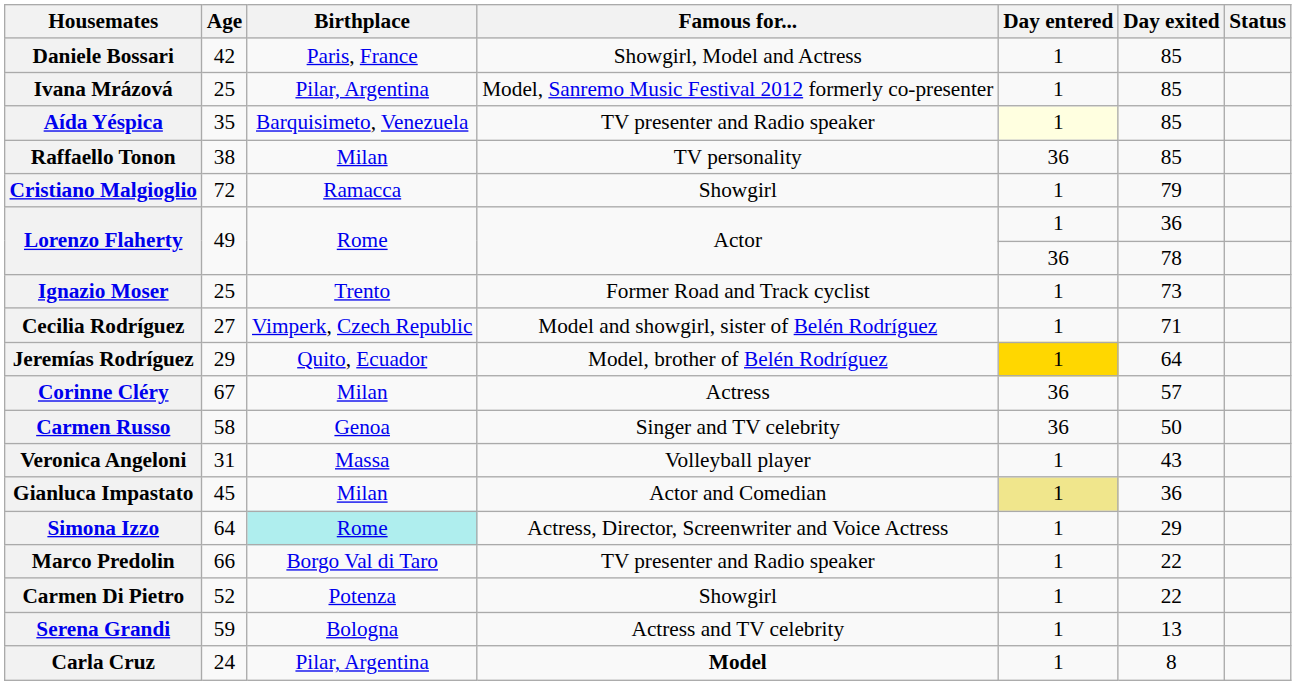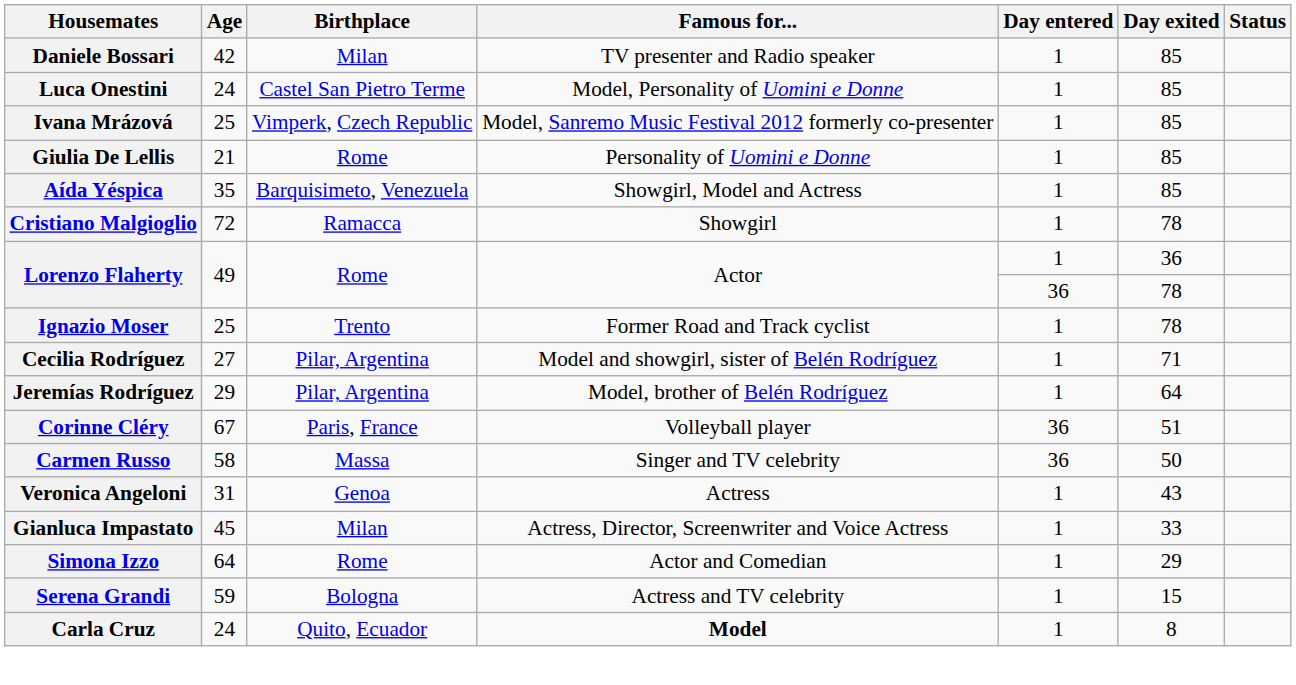 <table class="wikitable sortable" style="text-align:center;">
 <tr>
 <th>Housemates</th>
 <th>Age</th>
 <th>Birthplace</th>
 <th>Famous for...</th>
 <th>Day entered</th>
 <th>Day exited</th>
 <th>Status</th>
 </tr>
 <tr>
 <th>Daniele Bossari</th>
 <td>42</td>
-<td><a href='#'>Paris</a>, <a href='#'>France</a></td>
-<td>Showgirl, Model and Actress</td>
+<td><a href='#'>Milan</a></td>
+<td>TV presenter and Radio speaker</td>
+<td>1</td>
+<td>85</td>
+<td></td>
+</tr>
+<tr>
+<th>Luca Onestini</th>
+<td>24</td>
+<td><a href='#'>Castel San Pietro Terme</a></td>
+<td>Model, Personality of <em><a href='#'>Uomini e Donne</a></em></td>
 <td>1</td>
 <td>85</td>
 <td></td>
 </tr>
 <tr>
 <th>Ivana Mrázová</th>
 <td>25</td>
-<td><a href='#'>Pilar, Argentina</a></td>
+<td><a href='#'>Vimperk</a>, <a href='#'>Czech Republic</a></td>
 <td>Model, <a href='#'>Sanremo Music Festival 2012</a> formerly co-presenter</td>
+<td>1</td>
+<td>85</td>
+<td></td>
+</tr>
+<tr>
+<th>Giulia De Lellis</th>
+<td>21</td>
+<td><a href='#'>Rome</a></td>
+<td>Personality of <em><a href='#'>Uomini e Donne</a></em></td>
 <td>1</td>
 <td>85</td>
 <td></td>
 </tr>
 <tr>
 <th><a href='#'>Aída Yéspica</a></th>
 <td>35</td>
 <td><a href='#'>Barquisimeto</a>, <a href='#'>Venezuela</a></td>
-<td>TV presenter and Radio speaker</td>
-<td style="background: lightyellow;">1</td>
-<td>85</td>
-<td></td>
-</tr>
-<tr>
-<th>Raffaello Tonon</th>
-<td>38</td>
-<td><a href='#'>Milan</a></td>
-<td>TV personality</td>
-<td>36</td>
+<td>Showgirl, Model and Actress</td>
+<td>1</td>
 <td>85</td>
 <td></td>
 </tr>
 <tr>
 <th><a href='#'>Cristiano Malgioglio</a></th>
 <td>72</td>
 <td><a href='#'>Ramacca</a></td>
 <td>Showgirl</td>
 <td>1</td>
-<td>79</td>
+<td>78</td>
 <td></td>
 </tr>
 <tr>
 <th rowspan="2"><a href='#'>Lorenzo Flaherty</a></th>
 <td rowspan="2">49</td>
 <td rowspan="2"><a href='#'>Rome</a></td>
 <td rowspan="2">Actor</td>
 <td>1</td>
 <td>36</td>
 <td></td>
 </tr>
 <tr>
 <td>36</td>
 <td>78</td>
 <td></td>
 </tr>
 <tr>
 <th><a href='#'>Ignazio Moser</a></th>
 <td>25</td>
 <td><a href='#'>Trento</a></td>
 <td>Former Road and Track cyclist</td>
 <td>1</td>
-<td>73</td>
+<td>78</td>
 <td></td>
 </tr>
 <tr>
 <th>Cecilia Rodríguez</th>
 <td>27</td>
-<td><a href='#'>Vimperk</a>, <a href='#'>Czech Republic</a></td>
+<td><a href='#'>Pilar, Argentina</a></td>
 <td>Model and showgirl, sister of <a href='#'>Belén Rodríguez</a></td>
 <td>1</td>
 <td>71</td>
 <td></td>
 </tr>
 <tr>
 <th>Jeremías Rodríguez</th>
 <td>29</td>
-<td><a href='#'>Quito</a>, <a href='#'>Ecuador</a></td>
+<td><a href='#'>Pilar, Argentina</a></td>
 <td>Model, brother of <a href='#'>Belén Rodríguez</a></td>
-<td style="background: gold;">1</td>
+<td>1</td>
 <td>64</td>
 <td></td>
 </tr>
 <tr>
 <th><a href='#'>Corinne Cléry</a></th>
 <td>67</td>
-<td><a href='#'>Milan</a></td>
-<td>Actress</td>
+<td><a href='#'>Paris</a>, <a href='#'>France</a></td>
+<td>Volleyball player</td>
 <td>36</td>
-<td>57</td>
+<td>51</td>
 <td></td>
 </tr>
 <tr>
 <th><a href='#'>Carmen Russo</a></th>
 <td>58</td>
-<td><a href='#'>Genoa</a></td>
+<td><a href='#'>Massa</a></td>
 <td>Singer and TV celebrity</td>
 <td>36</td>
 <td>50</td>
 <td></td>
 </tr>
 <tr>
 <th>Veronica Angeloni</th>
 <td>31</td>
-<td><a href='#'>Massa</a></td>
-<td>Volleyball player</td>
+<td><a href='#'>Genoa</a></td>
+<td>Actress</td>
 <td>1</td>
 <td>43</td>
 <td></td>
 </tr>
 <tr>
 <th>Gianluca Impastato</th>
 <td>45</td>
 <td><a href='#'>Milan</a></td>
-<td>Actor and Comedian</td>
-<td style="background: khaki;">1</td>
-<td>36</td>
+<td>Actress, Director, Screenwriter and Voice Actress</td>
+<td>1</td>
+<td>33</td>
 <td></td>
 </tr>
 <tr>
 <th><a href='#'>Simona Izzo</a></th>
 <td>64</td>
-<td style="background: paleturquoise;"><a href='#'>Rome</a></td>
-<td>Actress, Director, Screenwriter and Voice Actress</td>
+<td><a href='#'>Rome</a></td>
+<td>Actor and Comedian</td>
 <td>1</td>
 <td>29</td>
-<td></td>
-</tr>
-<tr>
-<th>Marco Predolin</th>
-<td>66</td>
-<td><a href='#'>Borgo Val di Taro</a></td>
-<td>TV presenter and Radio speaker</td>
-<td>1</td>
-<td>22</td>
-<td></td>
-</tr>
-<tr>
-<th>Carmen Di Pietro</th>
-<td>52</td>
-<td><a href='#'>Potenza</a></td>
-<td>Showgirl</td>
-<td>1</td>
-<td>22</td>
 <td></td>
 </tr>
 <tr>
 <th><a href='#'>Serena Grandi</a></th>
 <td>59</td>
 <td><a href='#'>Bologna</a></td>
 <td>Actress and TV celebrity</td>
 <td>1</td>
-<td>13</td>
+<td>15</td>
 <td></td>
 </tr>
 <tr>
 <th>Carla Cruz</th>
 <td>24</td>
-<td><a href='#'>Pilar, Argentina</a></td>
+<td><a href='#'>Quito</a>, <a href='#'>Ecuador</a></td>
 <td><strong>Model</strong></td>
 <td>1</td>
 <td>8</td>
 <td></td>
 </tr>
 </table>
